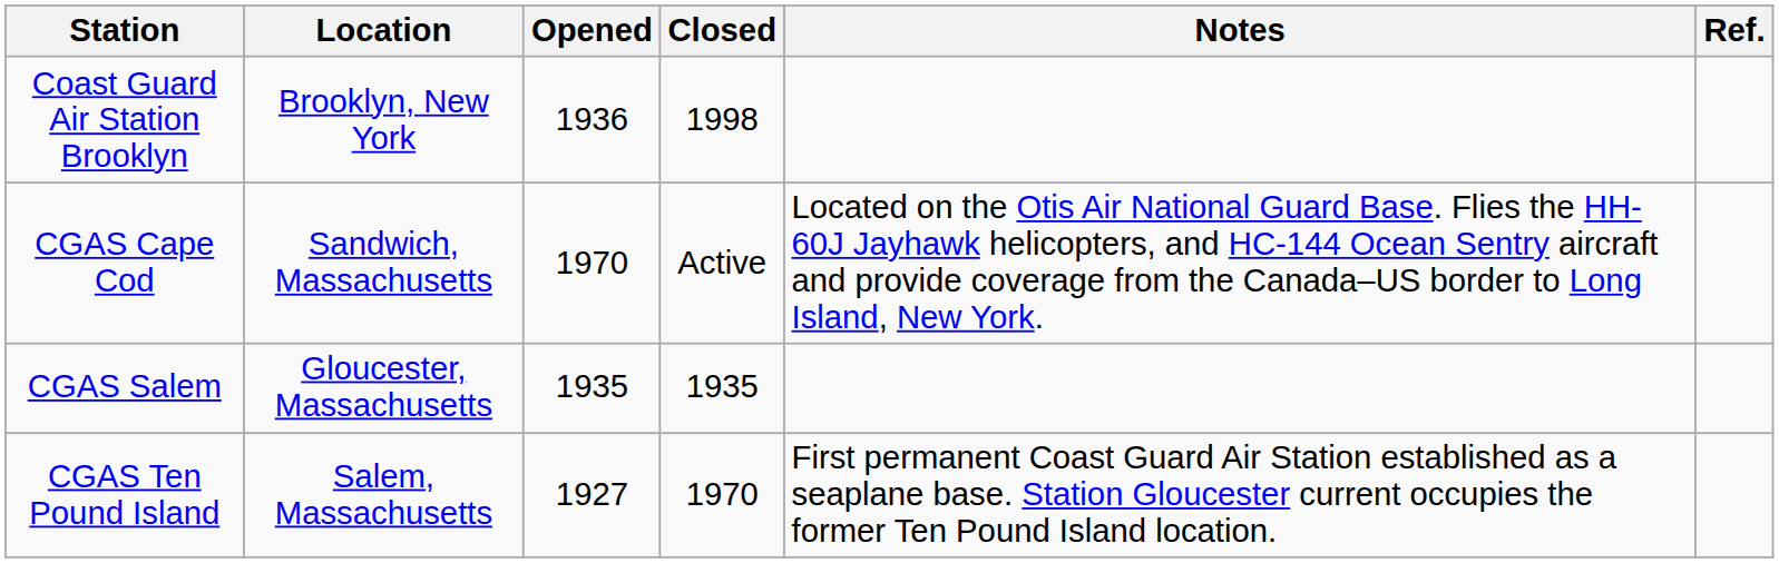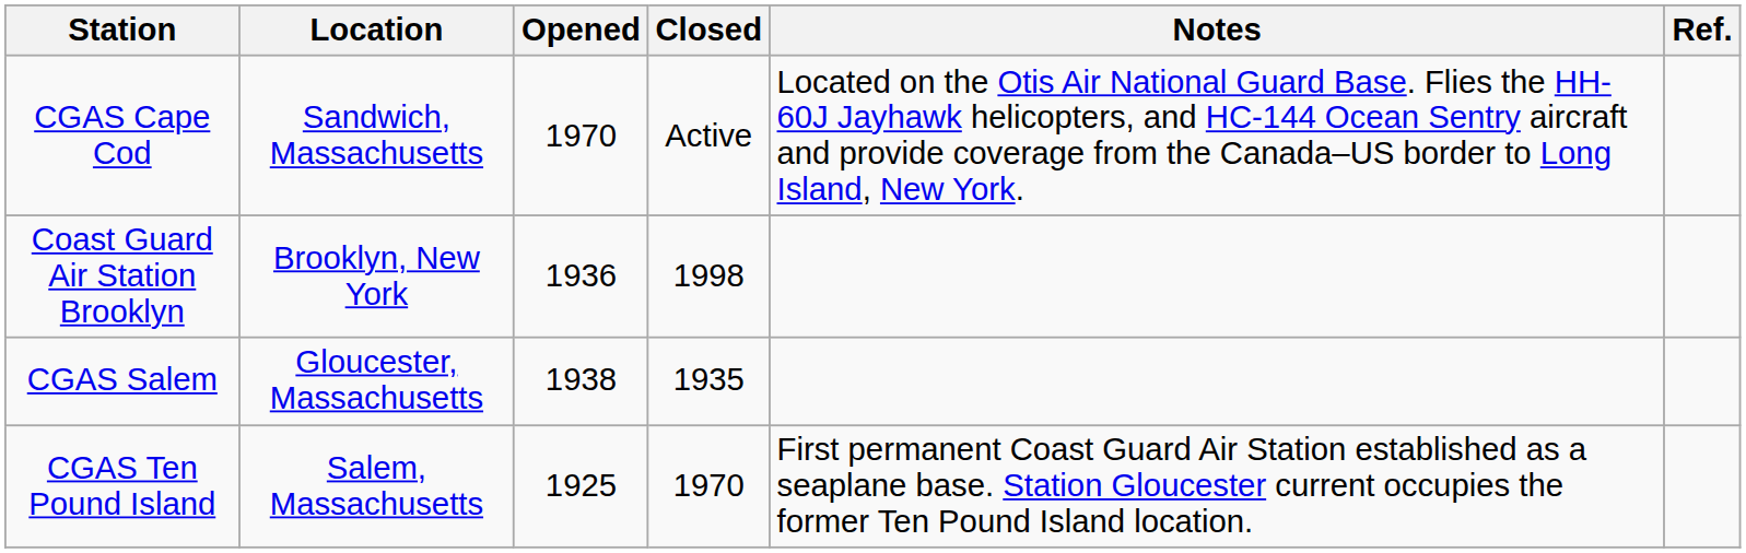 <table class="wikitable sortable" style="text-align:center;">
 <tr>
 <th>Station</th>
 <th>Location</th>
 <th>Opened</th>
 <th>Closed</th>
 <th class="unsortable">Notes</th>
 <th class="unsortable">Ref.</th>
 </tr>
 <tr>
+<td><a href='#'>CGAS Cape Cod</a></td>
+<td><a href='#'>Sandwich, Massachusetts</a></td>
+<td>1970</td>
+<td>Active</td>
+<td align="left">Located on the <a href='#'>Otis Air National Guard Base</a>. Flies the <a href='#'>HH-60J Jayhawk</a> helicopters, and <a href='#'>HC-144 Ocean Sentry</a> aircraft and provide coverage from the Canada–US border to <a href='#'>Long Island</a>, <a href='#'>New York</a>.</td>
+<td></td>
+</tr>
+<tr>
 <td><a href='#'>Coast Guard Air Station Brooklyn</a></td>
 <td><a href='#'>Brooklyn, New York</a></td>
 <td>1936</td>
 <td>1998</td>
 <td align="left"></td>
 <td></td>
 </tr>
 <tr>
-<td><a href='#'>CGAS Cape Cod</a></td>
-<td><a href='#'>Sandwich, Massachusetts</a></td>
-<td>1970</td>
-<td>Active</td>
-<td align="left">Located on the <a href='#'>Otis Air National Guard Base</a>. Flies the <a href='#'>HH-60J Jayhawk</a> helicopters, and <a href='#'>HC-144 Ocean Sentry</a> aircraft and provide coverage from the Canada–US border to <a href='#'>Long Island</a>, <a href='#'>New York</a>.</td>
-<td></td>
-</tr>
-<tr>
 <td><a href='#'>CGAS Salem</a></td>
 <td><a href='#'>Gloucester, Massachusetts</a></td>
-<td>1935</td>
+<td>1938</td>
 <td>1935</td>
 <td align="left"></td>
 <td></td>
 </tr>
 <tr>
 <td><a href='#'>CGAS Ten Pound Island</a></td>
 <td><a href='#'>Salem, Massachusetts</a></td>
-<td>1927</td>
+<td>1925</td>
 <td>1970</td>
 <td align="left">First permanent Coast Guard Air Station established as a seaplane base. <a href='#'>Station Gloucester</a> current occupies the former Ten Pound Island location.</td>
 <td><br></td>
 </tr>
 </table>
